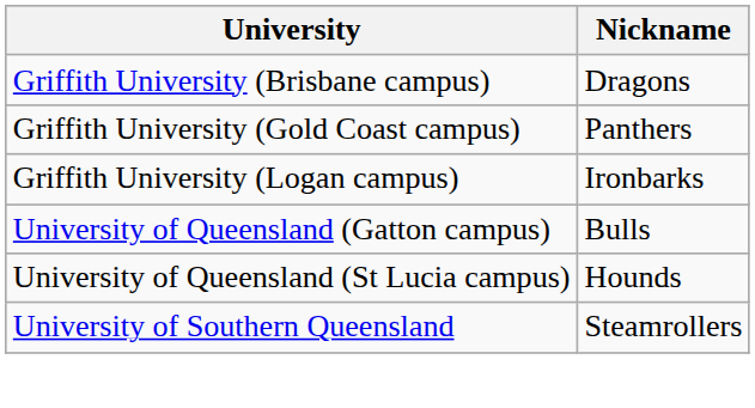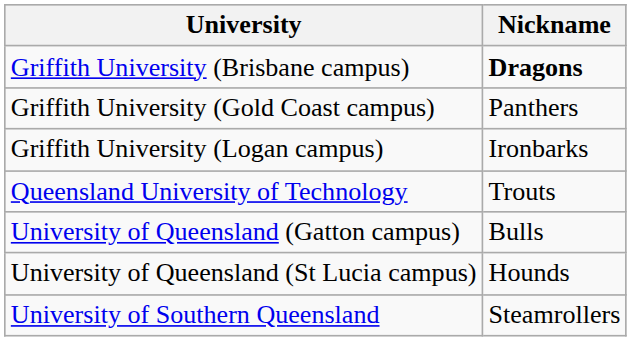 <table class="wikitable">
 <tr>
 <th>University</th>
 <th>Nickname</th>
 </tr>
 <tr>
 <td><a href='#'>Griffith University</a> (Brisbane campus)</td>
-<td>Dragons</td>
+<td><strong>Dragons</strong></td>
 </tr>
 <tr>
 <td>Griffith University (Gold Coast campus)</td>
 <td>Panthers</td>
 </tr>
 <tr>
 <td>Griffith University (Logan campus)</td>
 <td>Ironbarks</td>
+</tr>
+<tr>
+<td><a href='#'>Queensland University of Technology</a></td>
+<td>Trouts</td>
 </tr>
 <tr>
 <td><a href='#'>University of Queensland</a> (Gatton campus)</td>
 <td>Bulls</td>
 </tr>
 <tr>
 <td>University of Queensland (St Lucia campus)</td>
 <td>Hounds</td>
 </tr>
 <tr>
 <td><a href='#'>University of Southern Queensland</a></td>
 <td>Steamrollers</td>
 </tr>
 </table>
